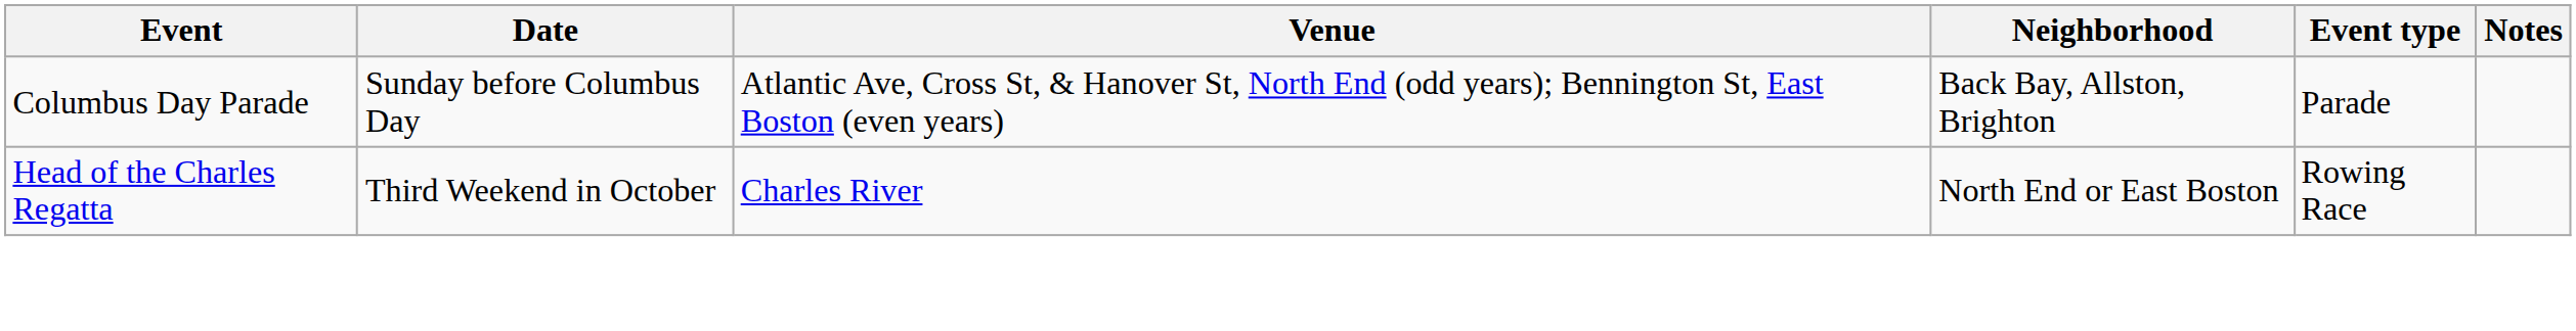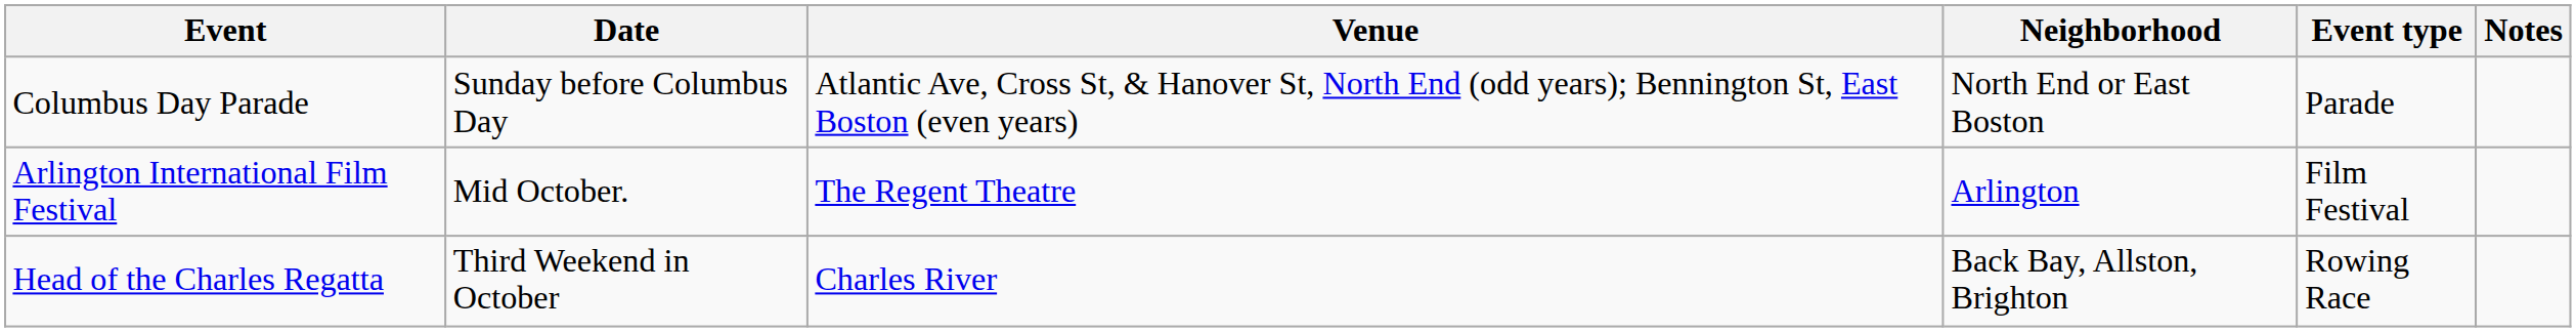 <table class="wikitable sortable">
 <tr>
 <th>Event</th>
 <th>Date</th>
 <th>Venue</th>
 <th>Neighborhood</th>
 <th>Event type</th>
 <th>Notes</th>
 </tr>
 <tr>
 <td>Columbus Day Parade</td>
 <td>Sunday before Columbus Day</td>
 <td>Atlantic Ave, Cross St, & Hanover St, <a href='#'>North End</a> (odd years); Bennington St, <a href='#'>East Boston</a> (even years)</td>
-<td>Back Bay, Allston, Brighton</td>
+<td>North End or East Boston</td>
 <td>Parade</td>
+<td></td>
+</tr>
+<tr>
+<td><a href='#'>Arlington International Film Festival</a></td>
+<td>Mid October.</td>
+<td><a href='#'>The Regent Theatre</a></td>
+<td><a href='#'>Arlington</a></td>
+<td>Film Festival</td>
 <td></td>
 </tr>
 <tr>
 <td><a href='#'>Head of the Charles Regatta</a></td>
 <td>Third Weekend in October</td>
 <td><a href='#'>Charles River</a></td>
-<td>North End or East Boston</td>
+<td>Back Bay, Allston, Brighton</td>
 <td>Rowing Race</td>
 <td></td>
 </tr>
 </table>
